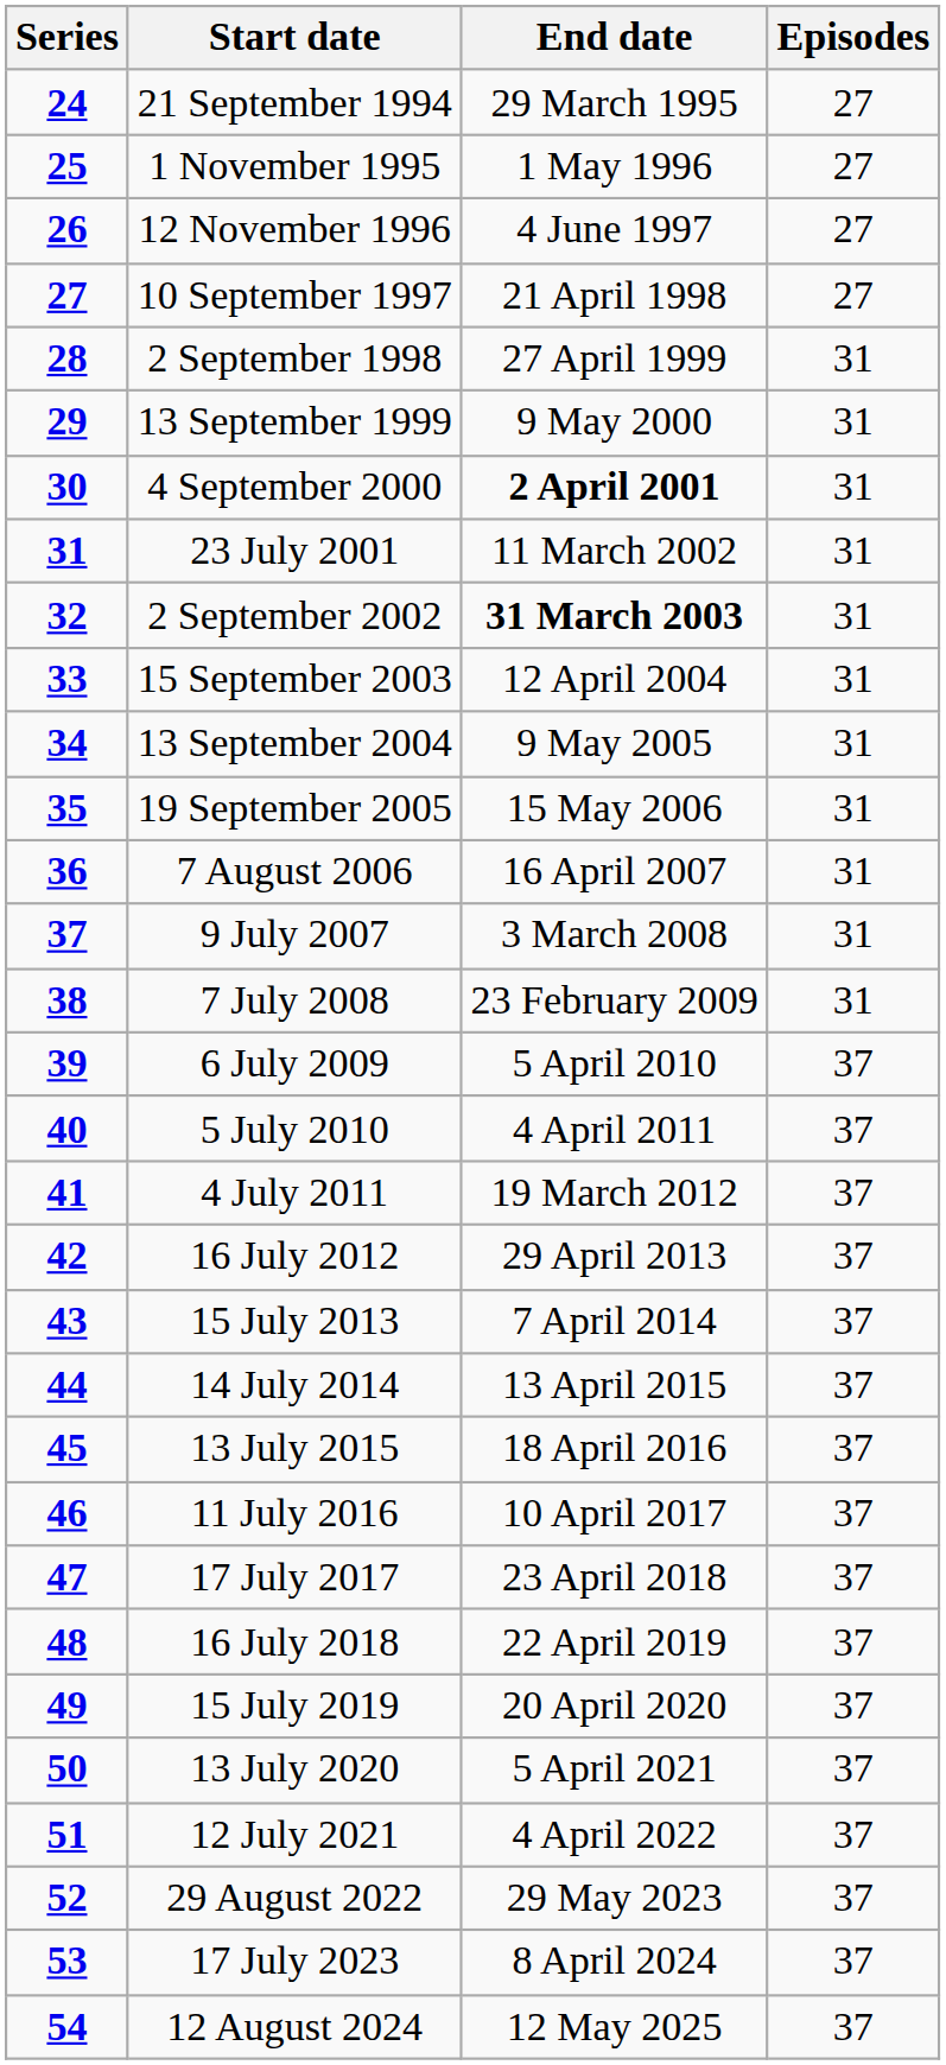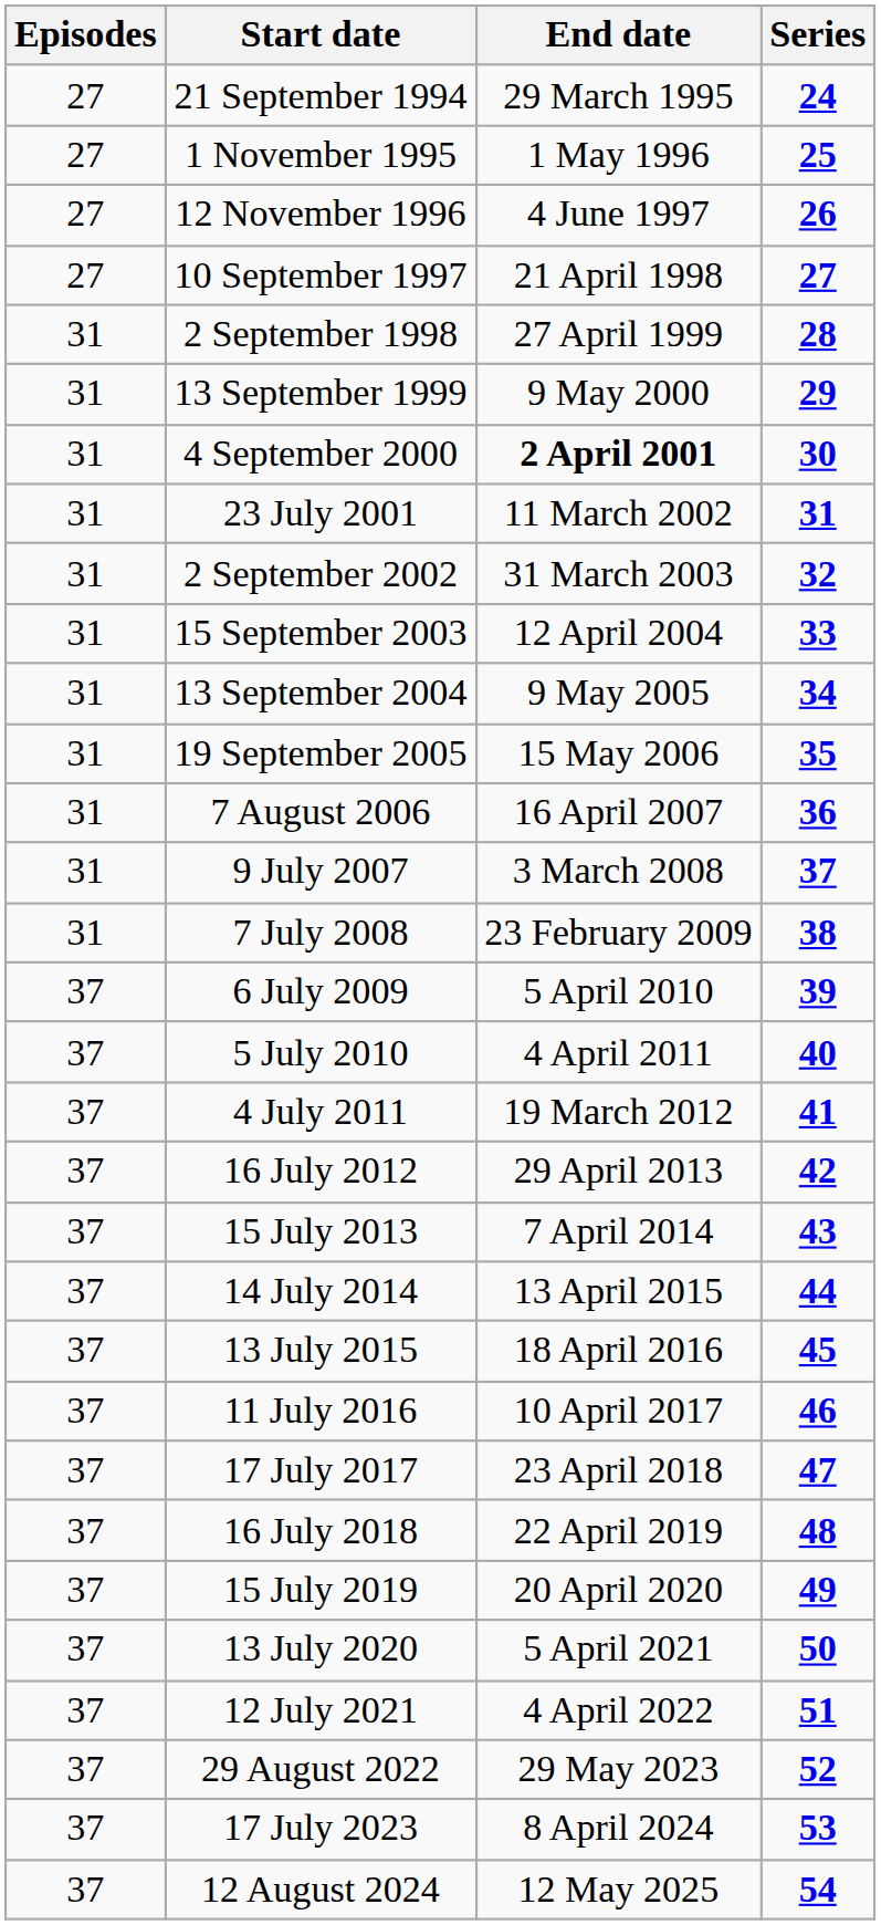 <table class="wikitable" style="text-align:center;">
 <tr>
-<th>Series</th>
+<th>Episodes</th>
 <th>Start date</th>
 <th>End date</th>
-<th>Episodes</th>
+<th>Series</th>
 </tr>
 <tr>
-<td><strong><a href='#'>24</a></strong></td>
+<td>27</td>
 <td>21 September 1994</td>
 <td>29 March 1995</td>
-<td>27</td>
+<td><strong><a href='#'>24</a></strong></td>
 </tr>
 <tr>
-<td><strong><a href='#'>25</a></strong></td>
+<td>27</td>
 <td>1 November 1995</td>
 <td>1 May 1996</td>
-<td>27</td>
+<td><strong><a href='#'>25</a></strong></td>
 </tr>
 <tr>
-<td><strong><a href='#'>26</a></strong></td>
+<td>27</td>
 <td>12 November 1996</td>
 <td>4 June 1997</td>
-<td>27</td>
+<td><strong><a href='#'>26</a></strong></td>
 </tr>
 <tr>
-<td><strong><a href='#'>27</a></strong></td>
+<td>27</td>
 <td>10 September 1997</td>
 <td>21 April 1998</td>
-<td>27</td>
+<td><strong><a href='#'>27</a></strong></td>
 </tr>
 <tr>
-<td><strong><a href='#'>28</a></strong></td>
+<td>31</td>
 <td>2 September 1998</td>
 <td>27 April 1999</td>
-<td>31</td>
+<td><strong><a href='#'>28</a></strong></td>
 </tr>
 <tr>
-<td><strong><a href='#'>29</a></strong></td>
+<td>31</td>
 <td>13 September 1999</td>
 <td>9 May 2000</td>
-<td>31</td>
+<td><strong><a href='#'>29</a></strong></td>
 </tr>
 <tr>
-<td><strong><a href='#'>30</a></strong></td>
+<td>31</td>
 <td>4 September 2000</td>
 <td><strong>2 April 2001</strong></td>
-<td>31</td>
+<td><strong><a href='#'>30</a></strong></td>
 </tr>
 <tr>
-<td><strong><a href='#'>31</a></strong></td>
+<td>31</td>
 <td>23 July 2001</td>
 <td>11 March 2002</td>
-<td>31</td>
+<td><strong><a href='#'>31</a></strong></td>
 </tr>
 <tr>
+<td>31</td>
+<td>2 September 2002</td>
+<td>31 March 2003</td>
 <td><strong><a href='#'>32</a></strong></td>
-<td>2 September 2002</td>
-<td><strong>31 March 2003</strong></td>
-<td>31</td>
 </tr>
 <tr>
-<td><strong><a href='#'>33</a></strong></td>
+<td>31</td>
 <td>15 September 2003</td>
 <td>12 April 2004</td>
-<td>31</td>
+<td><strong><a href='#'>33</a></strong></td>
 </tr>
 <tr>
-<td><strong><a href='#'>34</a></strong></td>
+<td>31</td>
 <td>13 September 2004</td>
 <td>9 May 2005</td>
-<td>31</td>
+<td><strong><a href='#'>34</a></strong></td>
 </tr>
 <tr>
-<td><strong><a href='#'>35</a></strong></td>
+<td>31</td>
 <td>19 September 2005</td>
 <td>15 May 2006</td>
-<td>31</td>
+<td><strong><a href='#'>35</a></strong></td>
 </tr>
 <tr>
-<td><strong><a href='#'>36</a></strong></td>
+<td>31</td>
 <td>7 August 2006</td>
 <td>16 April 2007</td>
-<td>31</td>
+<td><strong><a href='#'>36</a></strong></td>
 </tr>
 <tr>
-<td><strong><a href='#'>37</a></strong></td>
+<td>31</td>
 <td>9 July 2007</td>
 <td>3 March 2008</td>
-<td>31</td>
+<td><strong><a href='#'>37</a></strong></td>
 </tr>
 <tr>
-<td><strong><a href='#'>38</a></strong></td>
+<td>31</td>
 <td>7 July 2008</td>
 <td>23 February 2009</td>
-<td>31</td>
+<td><strong><a href='#'>38</a></strong></td>
 </tr>
 <tr>
-<td><strong><a href='#'>39</a></strong></td>
+<td>37</td>
 <td>6 July 2009</td>
 <td>5 April 2010</td>
-<td>37</td>
+<td><strong><a href='#'>39</a></strong></td>
 </tr>
 <tr>
-<td><strong><a href='#'>40</a></strong></td>
+<td>37</td>
 <td>5 July 2010</td>
 <td>4 April 2011</td>
-<td>37</td>
+<td><strong><a href='#'>40</a></strong></td>
 </tr>
 <tr>
-<td><strong><a href='#'>41</a></strong></td>
+<td>37</td>
 <td>4 July 2011</td>
 <td>19 March 2012</td>
-<td>37</td>
+<td><strong><a href='#'>41</a></strong></td>
 </tr>
 <tr>
-<td><strong><a href='#'>42</a></strong></td>
+<td>37</td>
 <td>16 July 2012</td>
 <td>29 April 2013</td>
-<td>37</td>
+<td><strong><a href='#'>42</a></strong></td>
 </tr>
 <tr>
-<td><strong><a href='#'>43</a></strong></td>
+<td>37</td>
 <td>15 July 2013</td>
 <td>7 April 2014</td>
-<td>37</td>
+<td><strong><a href='#'>43</a></strong></td>
 </tr>
 <tr>
-<td><strong><a href='#'>44</a></strong></td>
+<td>37</td>
 <td>14 July 2014</td>
 <td>13 April 2015</td>
-<td>37</td>
+<td><strong><a href='#'>44</a></strong></td>
 </tr>
 <tr>
-<td><strong><a href='#'>45</a></strong></td>
+<td>37</td>
 <td>13 July 2015</td>
 <td>18 April 2016</td>
-<td>37</td>
+<td><strong><a href='#'>45</a></strong></td>
 </tr>
 <tr>
-<td><strong><a href='#'>46</a></strong></td>
+<td>37</td>
 <td>11 July 2016</td>
 <td>10 April 2017</td>
-<td>37</td>
+<td><strong><a href='#'>46</a></strong></td>
 </tr>
 <tr>
-<td><strong><a href='#'>47</a></strong></td>
+<td>37</td>
 <td>17 July 2017</td>
 <td>23 April 2018</td>
-<td>37</td>
+<td><strong><a href='#'>47</a></strong></td>
 </tr>
 <tr>
-<td><strong><a href='#'>48</a></strong></td>
+<td>37</td>
 <td>16 July 2018</td>
 <td>22 April 2019</td>
-<td>37</td>
+<td><strong><a href='#'>48</a></strong></td>
 </tr>
 <tr>
-<td><strong><a href='#'>49</a></strong></td>
+<td>37</td>
 <td>15 July 2019</td>
 <td>20 April 2020</td>
-<td>37</td>
+<td><strong><a href='#'>49</a></strong></td>
 </tr>
 <tr>
-<td><strong><a href='#'>50</a></strong></td>
+<td>37</td>
 <td>13 July 2020</td>
 <td>5 April 2021</td>
-<td>37</td>
+<td><strong><a href='#'>50</a></strong></td>
 </tr>
 <tr>
-<td><strong><a href='#'>51</a></strong></td>
+<td>37</td>
 <td>12 July 2021</td>
 <td>4 April 2022</td>
-<td>37</td>
+<td><strong><a href='#'>51</a></strong></td>
 </tr>
 <tr>
-<td><strong><a href='#'>52</a></strong></td>
+<td>37</td>
 <td>29 August 2022</td>
 <td>29 May 2023</td>
-<td>37</td>
+<td><strong><a href='#'>52</a></strong></td>
 </tr>
 <tr>
-<td><strong><a href='#'>53</a></strong></td>
+<td>37</td>
 <td>17 July 2023</td>
 <td>8 April 2024</td>
-<td>37</td>
+<td><strong><a href='#'>53</a></strong></td>
 </tr>
 <tr>
-<td><strong><a href='#'>54</a></strong></td>
+<td>37</td>
 <td>12 August 2024</td>
 <td>12 May 2025</td>
-<td>37</td>
+<td><strong><a href='#'>54</a></strong></td>
 </tr>
 </table>
